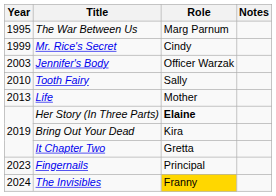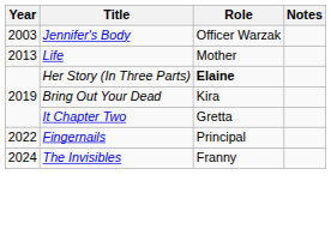 <table class="wikitable sortable">
 <tr>
 <th>Year</th>
 <th>Title</th>
 <th>Role</th>
 <th class="unsortable">Notes</th>
 </tr>
 <tr>
-<td>1995</td>
-<td data-sort-value="War Between Us, The"><em>The War Between Us</em></td>
-<td>Marg Parnum</td>
-<td></td>
-</tr>
-<tr>
-<td>1999</td>
-<td><em><a href='#'>Mr. Rice's Secret</a></em></td>
-<td>Cindy</td>
-<td></td>
-</tr>
-<tr>
 <td>2003</td>
 <td><em><a href='#'>Jennifer's Body</a></em></td>
 <td>Officer Warzak</td>
-<td></td>
-</tr>
-<tr>
-<td>2010</td>
-<td><em><a href='#'>Tooth Fairy</a></em></td>
-<td>Sally</td>
 <td></td>
 </tr>
 <tr>
 <td>2013</td>
 <td><em><a href='#'>Life</a></em></td>
 <td>Mother</td>
 <td></td>
 </tr>
 <tr>
 <td rowspan="3">2019</td>
 <td><em>Her Story (In Three Parts)</em></td>
 <td><strong>Elaine</strong></td>
 <td></td>
 </tr>
 <tr>
 <td><em>Bring Out Your Dead</em></td>
 <td>Kira</td>
 <td></td>
 </tr>
 <tr>
 <td><em><a href='#'>It Chapter Two</a></em></td>
 <td>Gretta</td>
 <td></td>
 </tr>
 <tr>
-<td>2023</td>
+<td>2022</td>
 <td><em><a href='#'>Fingernails</a></em></td>
 <td>Principal</td>
 <td></td>
 </tr>
 <tr>
 <td>2024</td>
 <td data-sort-value="Invisibles, The"><em><a href='#'>The Invisibles</a></em></td>
-<td style="background: gold;">Franny</td>
+<td>Franny</td>
 <td></td>
 </tr>
 </table>
